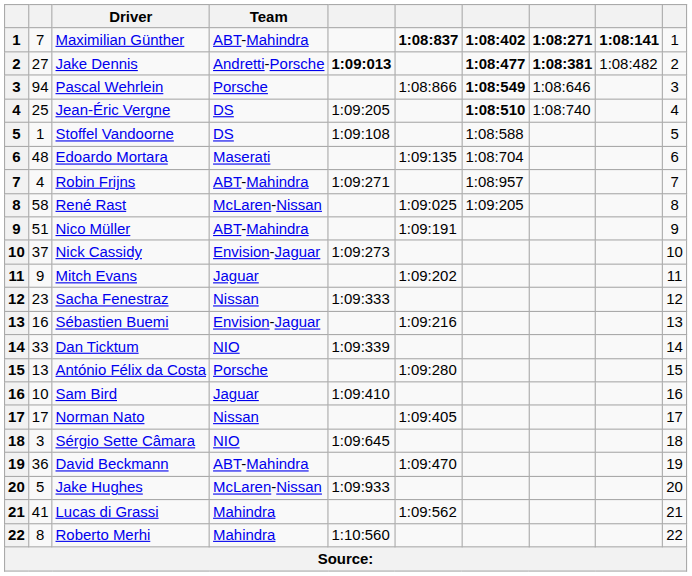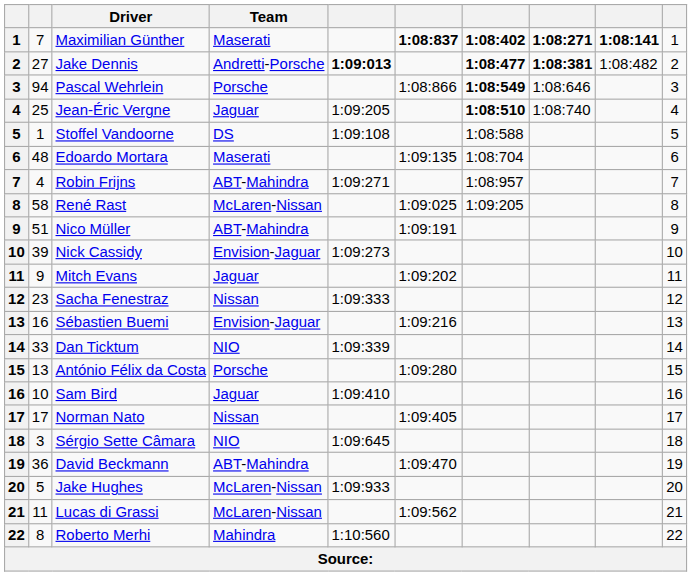 <table class="wikitable sortable" style="font-size: 85%">
 <tr>
 <th scope="col"></th>
 <th scope="col"></th>
 <th scope="col">Driver</th>
 <th scope="col">Team</th>
 <th scope="col"></th>
 <th scope="col"></th>
 <th scope="col"></th>
 <th scope="col"></th>
 <th scope="col"></th>
 <th scope="col"></th>
 </tr>
 <tr>
 <th scope="row">1</th>
 <td align="center">7</td>
 <td data-sort-value="EVA"> <a href='#'>Maximilian Günther</a></td>
-<td><a href='#'>ABT</a>-<a href='#'>Mahindra</a></td>
+<td><a href='#'>Maserati</a></td>
 <td></td>
 <td><strong>1:08:837</strong></td>
 <td><strong>1:08:402</strong></td>
 <td><strong>1:08:271</strong></td>
 <td><strong>1:08:141</strong></td>
 <td align="center">1</td>
 </tr>
 <tr>
 <th scope="row">2</th>
 <td align="center">27</td>
 <td data-sort-value="BUE"> <a href='#'>Jake Dennis</a></td>
 <td><a href='#'>Andretti</a>-<a href='#'>Porsche</a></td>
 <td><strong>1:09:013</strong></td>
 <td></td>
 <td><strong>1:08:477</strong></td>
 <td><strong>1:08:381</strong></td>
 <td>1:08:482</td>
 <td align="center">2</td>
 </tr>
 <tr>
 <th scope="row">3</th>
 <td align="center">94</td>
 <td data-sort-value="RAS"> <a href='#'>Pascal Wehrlein</a></td>
 <td><a href='#'>Porsche</a></td>
 <td></td>
 <td>1:08:866</td>
 <td><strong>1:08:549</strong></td>
 <td>1:08:646</td>
 <td></td>
 <td align="center">3</td>
 </tr>
 <tr>
 <th scope="row">4</th>
 <td align="center">25</td>
 <td data-sort-value="LOT"> <a href='#'>Jean-Éric Vergne</a></td>
-<td><a href='#'>DS</a></td>
+<td><a href='#'>Jaguar</a></td>
 <td>1:09:205</td>
 <td></td>
 <td><strong>1:08:510</strong></td>
 <td>1:08:740</td>
 <td></td>
 <td align="center">4</td>
 </tr>
 <tr>
 <th scope="row">5</th>
 <td align="center">1</td>
 <td data-sort-value="ROW"> <a href='#'>Stoffel Vandoorne</a></td>
 <td><a href='#'>DS</a></td>
 <td>1:09:108</td>
 <td></td>
 <td>1:08:588</td>
 <td></td>
 <td></td>
 <td align="center">5</td>
 </tr>
 <tr>
 <th scope="row">6</th>
 <td align="center">48</td>
 <td data-sort-value="BIR"> <a href='#'>Edoardo Mortara</a></td>
 <td><a href='#'>Maserati</a></td>
 <td></td>
 <td>1:09:135</td>
 <td>1:08:704</td>
 <td></td>
 <td></td>
 <td align="center">6</td>
 </tr>
 <tr>
 <th scope="row">7</th>
 <td align="center">4</td>
 <td data-sort-value="SET"> <a href='#'>Robin Frijns</a></td>
 <td><a href='#'>ABT</a>-<a href='#'>Mahindra</a></td>
 <td>1:09:271</td>
 <td></td>
 <td>1:08:957</td>
 <td></td>
 <td></td>
 <td align="center">7</td>
 </tr>
 <tr>
 <th scope="row">8</th>
 <td align="center">58</td>
 <td data-sort-value="MUE"> <a href='#'>René Rast</a></td>
 <td><a href='#'>McLaren</a>-<a href='#'>Nissan</a></td>
 <td></td>
 <td>1:09:025</td>
 <td>1:09:205</td>
 <td></td>
 <td></td>
 <td align="center">8</td>
 </tr>
 <tr>
 <th scope="row">9</th>
 <td align="center">51</td>
 <td data-sort-value="TIC"> <a href='#'>Nico Müller</a></td>
 <td><a href='#'>ABT</a>-<a href='#'>Mahindra</a></td>
 <td></td>
 <td>1:09:191</td>
 <td></td>
 <td></td>
 <td></td>
 <td align="center">9</td>
 </tr>
 <tr>
 <th scope="row">10</th>
-<td align="center">37</td>
+<td align="center">39</td>
 <td data-sort-value="NAT"> <a href='#'>Nick Cassidy</a></td>
 <td><a href='#'>Envision</a>-<a href='#'>Jaguar</a></td>
 <td>1:09:273</td>
 <td></td>
 <td></td>
 <td></td>
 <td></td>
 <td align="center">10</td>
 </tr>
 <tr>
 <th scope="row">11</th>
 <td align="center">9</td>
 <td data-sort-value="HUG"> <a href='#'>Mitch Evans</a></td>
 <td><a href='#'>Jaguar</a></td>
 <td></td>
 <td>1:09:202</td>
 <td></td>
 <td></td>
 <td></td>
 <td align="center">11</td>
 </tr>
 <tr>
 <th scope="row">12</th>
 <td align="center">23</td>
 <td data-sort-value="VAN"> <a href='#'>Sacha Fenestraz</a></td>
 <td><a href='#'>Nissan</a></td>
 <td>1:09:333</td>
 <td></td>
 <td></td>
 <td></td>
 <td></td>
 <td align="center">12</td>
 </tr>
 <tr>
 <th scope="row">13</th>
 <td align="center">16</td>
 <td data-sort-value="FEN"> <a href='#'>Sébastien Buemi</a></td>
 <td><a href='#'>Envision</a>-<a href='#'>Jaguar</a></td>
 <td></td>
 <td>1:09:216</td>
 <td></td>
 <td></td>
 <td></td>
 <td align="center">13</td>
 </tr>
 <tr>
 <th scope="row">14</th>
 <td align="center">33</td>
 <td data-sort-value="CAS"> <a href='#'>Dan Ticktum</a></td>
 <td><a href='#'>NIO</a></td>
 <td>1:09:339</td>
 <td></td>
 <td></td>
 <td></td>
 <td></td>
 <td align="center">14</td>
 </tr>
 <tr>
 <th scope="row">15</th>
 <td align="center">13</td>
 <td data-sort-value="FRI"> <a href='#'>António Félix da Costa</a></td>
 <td><a href='#'>Porsche</a></td>
 <td></td>
 <td>1:09:280</td>
 <td></td>
 <td></td>
 <td></td>
 <td align="center">15</td>
 </tr>
 <tr>
 <th scope="row">16</th>
 <td align="center">10</td>
 <td data-sort-value="WEH"> <a href='#'>Sam Bird</a></td>
 <td><a href='#'>Jaguar</a></td>
 <td>1:09:410</td>
 <td></td>
 <td></td>
 <td></td>
 <td></td>
 <td align="center">16</td>
 </tr>
 <tr>
 <th scope="row">17</th>
 <td align="center">17</td>
 <td data-sort-value="MOR"> <a href='#'>Norman Nato</a></td>
 <td><a href='#'>Nissan</a></td>
 <td></td>
 <td>1:09:405</td>
 <td></td>
 <td></td>
 <td></td>
 <td align="center">17</td>
 </tr>
 <tr>
 <th scope="row">18</th>
 <td align="center">3</td>
 <td data-sort-value="GUE"> <a href='#'>Sérgio Sette Câmara</a></td>
 <td><a href='#'>NIO</a></td>
 <td>1:09:645</td>
 <td></td>
 <td></td>
 <td></td>
 <td></td>
 <td align="center">18</td>
 </tr>
 <tr>
 <th scope="row">19</th>
 <td align="center">36</td>
 <td data-sort-value="BEC"> <a href='#'>David Beckmann</a></td>
 <td><a href='#'>ABT</a>-<a href='#'>Mahindra</a></td>
 <td></td>
 <td>1:09:470</td>
 <td></td>
 <td></td>
 <td></td>
 <td align="center">19</td>
 </tr>
 <tr>
 <th scope="row">20</th>
 <td align="center">5</td>
 <td data-sort-value="DAC"> <a href='#'>Jake Hughes</a></td>
 <td><a href='#'>McLaren</a>-<a href='#'>Nissan</a></td>
 <td>1:09:933</td>
 <td></td>
 <td></td>
 <td></td>
 <td></td>
 <td align="center">20</td>
 </tr>
 <tr>
 <th scope="row">21</th>
-<td align="center">41</td>
+<td align="center">11</td>
 <td data-sort-value="DIG"> <a href='#'>Lucas di Grassi</a></td>
-<td><a href='#'>Mahindra</a></td>
+<td><a href='#'>McLaren</a>-<a href='#'>Nissan</a></td>
 <td></td>
 <td>1:09:562</td>
 <td></td>
 <td></td>
 <td></td>
 <td align="center">21</td>
 </tr>
 <tr>
 <th scope="row">22</th>
 <td align="center">8</td>
 <td data-sort-value="MER"> <a href='#'>Roberto Merhi</a></td>
 <td><a href='#'>Mahindra</a></td>
 <td>1:10:560</td>
 <td></td>
 <td></td>
 <td></td>
 <td></td>
 <td align="center">22</td>
 </tr>
 <tr>
 <th colspan="10">Source:</th>
 </tr>
 </table>
